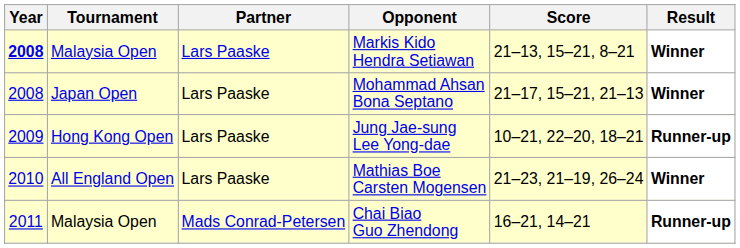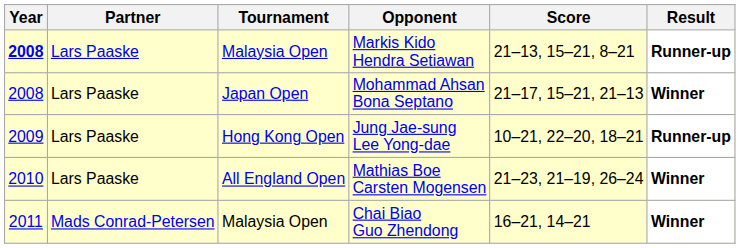 <table class="sortable wikitable" style="font-size: 90%;">
 <tr>
 <th>Year</th>
+<th>Partner</th>
 <th>Tournament</th>
-<th>Partner</th>
 <th>Opponent</th>
 <th>Score</th>
 <th>Result</th>
 </tr>
 <tr style="background:#FFFFCC">
 <td align="center"><strong><a href='#'>2008</a></strong></td>
+<td align="left"> <a href='#'>Lars Paaske</a></td>
 <td align="left"><a href='#'>Malaysia Open</a></td>
-<td align="left"> <a href='#'>Lars Paaske</a></td>
 <td align="left"> <a href='#'>Markis Kido</a><br> <a href='#'>Hendra Setiawan</a></td>
 <td align="left">21–13, 15–21, 8–21</td>
-<td style="text-align:left; background:white"> <strong>Winner</strong></td>
+<td style="text-align:left; background:white"> <strong>Runner-up</strong></td>
 </tr>
 <tr style="background:#FFFFCC">
 <td align="center"><a href='#'>2008</a></td>
+<td align="left"> Lars Paaske</td>
 <td align="left"><a href='#'>Japan Open</a></td>
-<td align="left"> Lars Paaske</td>
 <td align="left"> <a href='#'>Mohammad Ahsan</a><br> <a href='#'>Bona Septano</a></td>
 <td align="left">21–17, 15–21, 21–13</td>
 <td style="text-align:left; background:white"> <strong>Winner</strong></td>
 </tr>
 <tr style="background:#FFFFCC">
 <td align="center"><a href='#'>2009</a></td>
+<td align="left"> Lars Paaske</td>
 <td align="left"><a href='#'>Hong Kong Open</a></td>
-<td align="left"> Lars Paaske</td>
 <td align="left"> <a href='#'>Jung Jae-sung</a><br> <a href='#'>Lee Yong-dae</a></td>
 <td align="left">10–21, 22–20, 18–21</td>
 <td style="text-align:left; background:white"> <strong>Runner-up</strong></td>
 </tr>
 <tr style="background:#FFFFCC">
 <td align="center"><a href='#'>2010</a></td>
+<td align="left"> Lars Paaske</td>
 <td align="left"><a href='#'>All England Open</a></td>
-<td align="left"> Lars Paaske</td>
 <td align="left"> <a href='#'>Mathias Boe</a><br> <a href='#'>Carsten Mogensen</a></td>
 <td align="left">21–23, 21–19, 26–24</td>
 <td style="text-align:left; background:white"> <strong>Winner</strong></td>
 </tr>
 <tr style="background:#FFFFCC">
 <td align="center"><a href='#'>2011</a></td>
+<td align="left"> <a href='#'>Mads Conrad-Petersen</a></td>
 <td align="left">Malaysia Open</td>
-<td align="left"> <a href='#'>Mads Conrad-Petersen</a></td>
 <td align="left"> <a href='#'>Chai Biao</a><br> <a href='#'>Guo Zhendong</a></td>
 <td align="left">16–21, 14–21</td>
-<td style="text-align:left; background:white"> <strong>Runner-up</strong></td>
+<td style="text-align:left; background:white"> <strong>Winner</strong></td>
 </tr>
 </table>
